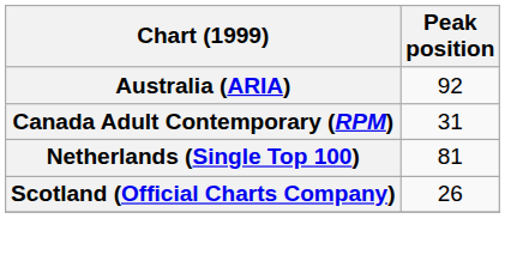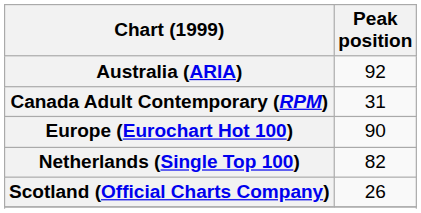 <table class="wikitable sortable plainrowheaders">
 <tr>
 <th align="center">Chart (1999)</th>
 <th align="center">Peak<br>position</th>
 </tr>
 <tr>
 <th scope="row">Australia (<a href='#'>ARIA</a>)</th>
 <td align="center">92</td>
 </tr>
 <tr>
 <th scope="row">Canada Adult Contemporary (<a href='#'><em>RPM</em></a>)</th>
 <td align="center">31</td>
 </tr>
 <tr>
+<th scope="row">Europe (<a href='#'>Eurochart Hot 100</a>)</th>
+<td align="center">90</td>
+</tr>
+<tr>
 <th scope="row">Netherlands (<a href='#'>Single Top 100</a>)</th>
-<td align="center">81</td>
+<td align="center">82</td>
 </tr>
 <tr>
 <th scope="row">Scotland (<a href='#'>Official Charts Company</a>)</th>
 <td align="center">26</td>
 </tr>
 <tr>
 </tr>
 <tr>
 </tr>
 </table>
